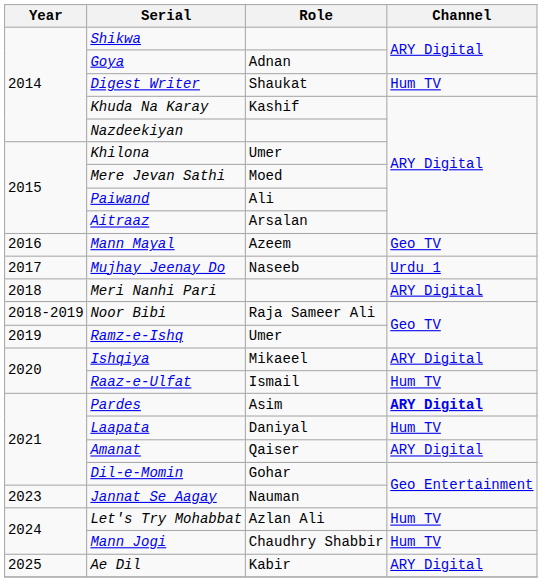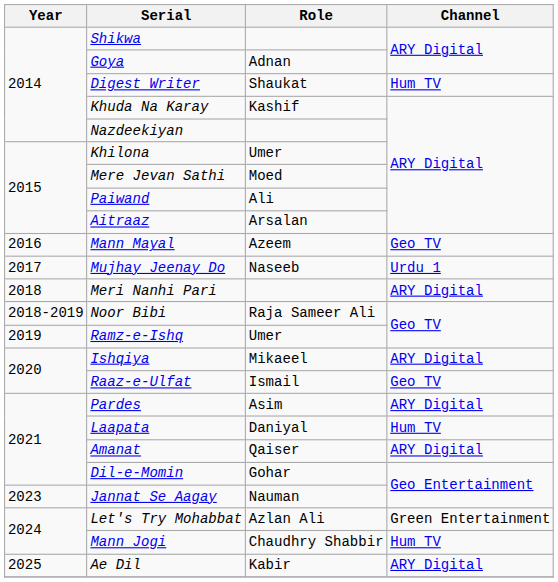 <table class="wikitable sortable">
 <tr>
 <th>Year</th>
 <th>Serial</th>
 <th>Role</th>
 <th>Channel</th>
 </tr>
 <tr>
 <td rowspan="5">2014</td>
 <td><em><a href='#'>Shikwa</a></em></td>
 <td></td>
 <td rowspan="2"><a href='#'>ARY Digital</a></td>
 </tr>
 <tr>
 <td><em><a href='#'>Goya</a></em></td>
 <td>Adnan</td>
 </tr>
 <tr>
 <td><em><a href='#'>Digest Writer</a></em></td>
 <td>Shaukat</td>
 <td><a href='#'>Hum TV</a></td>
 </tr>
 <tr>
 <td><em>Khuda Na Karay</em></td>
 <td>Kashif</td>
 <td rowspan="6"><a href='#'>ARY Digital</a></td>
 </tr>
 <tr>
 <td><em>Nazdeekiyan</em></td>
 <td></td>
 </tr>
 <tr>
 <td rowspan="4">2015</td>
 <td><em>Khilona</em></td>
 <td>Umer</td>
 </tr>
 <tr>
 <td><em>Mere Jevan Sathi</em></td>
 <td>Moed</td>
 </tr>
 <tr>
 <td><em><a href='#'>Paiwand</a></em></td>
 <td>Ali</td>
 </tr>
 <tr>
 <td><em><a href='#'>Aitraaz</a></em></td>
 <td>Arsalan</td>
 </tr>
 <tr>
 <td>2016</td>
 <td><em><a href='#'>Mann Mayal</a></em></td>
 <td>Azeem</td>
 <td><a href='#'>Geo TV</a></td>
 </tr>
 <tr>
 <td>2017</td>
 <td><em><a href='#'>Mujhay Jeenay Do</a></em></td>
 <td>Naseeb</td>
 <td><a href='#'>Urdu 1</a></td>
 </tr>
 <tr>
 <td>2018</td>
 <td><em>Meri Nanhi Pari</em></td>
 <td></td>
 <td><a href='#'>ARY Digital</a></td>
 </tr>
 <tr>
 <td>2018-2019</td>
 <td><em>Noor Bibi</em></td>
 <td>Raja Sameer Ali</td>
 <td rowspan="2"><a href='#'>Geo TV</a></td>
 </tr>
 <tr>
 <td>2019</td>
 <td><em><a href='#'>Ramz-e-Ishq</a></em></td>
 <td>Umer</td>
 </tr>
 <tr>
 <td rowspan="2">2020</td>
 <td><em><a href='#'>Ishqiya</a></em></td>
 <td>Mikaeel</td>
 <td><a href='#'>ARY Digital</a></td>
 </tr>
 <tr>
 <td><em><a href='#'>Raaz-e-Ulfat</a></em></td>
 <td>Ismail</td>
-<td><a href='#'>Hum TV</a></td>
+<td><a href='#'>Geo TV</a></td>
 </tr>
 <tr>
 <td rowspan="4">2021</td>
 <td><em><a href='#'>Pardes</a></em></td>
 <td>Asim</td>
-<td><strong><a href='#'>ARY Digital</a></strong></td>
+<td><a href='#'>ARY Digital</a></td>
 </tr>
 <tr>
 <td><em><a href='#'>Laapata</a></em></td>
 <td>Daniyal</td>
 <td><a href='#'>Hum TV</a></td>
 </tr>
 <tr>
 <td><em><a href='#'>Amanat</a></em></td>
 <td>Qaiser</td>
 <td><a href='#'>ARY Digital</a></td>
 </tr>
 <tr>
 <td><em><a href='#'>Dil-e-Momin</a></em></td>
 <td>Gohar</td>
 <td rowspan="2"><a href='#'>Geo Entertainment</a></td>
 </tr>
 <tr>
 <td>2023</td>
 <td><em><a href='#'>Jannat Se Aagay</a></em></td>
 <td>Nauman</td>
 </tr>
 <tr>
 <td rowspan="2">2024</td>
 <td><em>Let's Try Mohabbat</em></td>
 <td>Azlan Ali</td>
-<td><a href='#'>Hum TV</a></td>
+<td>Green Entertainment</td>
 </tr>
 <tr>
 <td><em><a href='#'>Mann Jogi</a></em></td>
 <td>Chaudhry Shabbir</td>
 <td><a href='#'>Hum TV</a></td>
 </tr>
 <tr>
 <td rowspan=>2025</td>
 <td><em>Ae Dil</em></td>
 <td>Kabir</td>
 <td><a href='#'>ARY Digital</a></td>
 </tr>
 <tr>
 </tr>
 </table>
